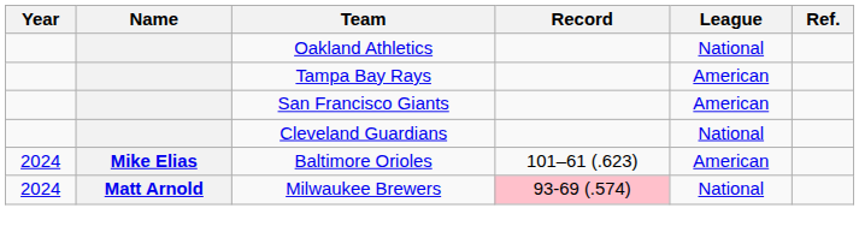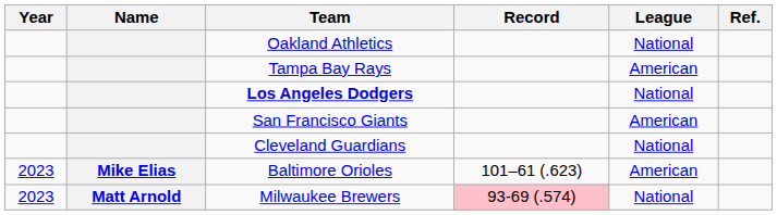 <table class="wikitable sortable plainrowheaders" style="text-align:center" width="60%">
 <tr>
 <th scope="col">Year</th>
 <th scope="col">Name</th>
 <th scope="col">Team</th>
 <th scope="col">Record</th>
 <th scope="col">League</th>
 <th scope="col" class=unsortable>Ref.</th>
 </tr>
 <tr>
 <td></td>
 <th scope="row" style="text-align:center"></th>
 <td><a href='#'>Oakland Athletics</a></td>
 <td></td>
 <td><a href='#'>National</a></td>
 <td></td>
 </tr>
 <tr>
 <td></td>
 <th scope="row" style="text-align:center"></th>
 <td><a href='#'>Tampa Bay Rays</a></td>
 <td></td>
 <td><a href='#'>American</a></td>
 <td></td>
 </tr>
 <tr>
 <td></td>
 <th scope="row" style="text-align:center"></th>
+<td><strong><a href='#'>Los Angeles Dodgers</a></strong></td>
+<td></td>
+<td><a href='#'>National</a></td>
+<td></td>
+</tr>
+<tr>
+<td></td>
+<th scope="row" style="text-align:center"></th>
 <td><a href='#'>San Francisco Giants</a></td>
 <td></td>
 <td><a href='#'>American</a></td>
 <td></td>
 </tr>
 <tr>
 <td></td>
 <th scope="row" style="text-align:center"></th>
 <td><a href='#'>Cleveland Guardians</a></td>
 <td></td>
 <td><a href='#'>National</a></td>
 <td></td>
 </tr>
 <tr>
-<td><a href='#'>2024</a></td>
+<td><a href='#'>2023</a></td>
 <th><a href='#'>Mike Elias</a></th>
 <td><a href='#'>Baltimore Orioles</a></td>
 <td>101–61 (.623)</td>
 <td><a href='#'>American</a></td>
 <td></td>
 </tr>
 <tr>
-<td><a href='#'>2024</a></td>
+<td><a href='#'>2023</a></td>
 <th><a href='#'>Matt Arnold</a></th>
 <td><a href='#'>Milwaukee Brewers</a></td>
 <td style="background: pink;">93-69 (.574)</td>
 <td><a href='#'>National</a></td>
 <td></td>
 </tr>
 </table>
